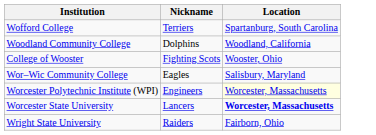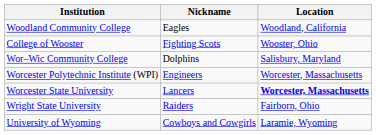 <table class="wikitable">
 <tr>
 <th>Institution</th>
 <th>Nickname</th>
 <th>Location</th>
 </tr>
 <tr>
-<td><a href='#'>Wofford College</a></td>
-<td><a href='#'>Terriers</a></td>
-<td><a href='#'>Spartanburg, South Carolina</a></td>
-</tr>
-<tr>
 <td><a href='#'>Woodland Community College</a></td>
-<td>Dolphins</td>
+<td>Eagles</td>
 <td><a href='#'>Woodland, California</a></td>
 </tr>
 <tr>
 <td><a href='#'>College of Wooster</a></td>
 <td><a href='#'>Fighting Scots</a></td>
 <td><a href='#'>Wooster, Ohio</a></td>
 </tr>
 <tr>
 <td><a href='#'>Wor–Wic Community College</a></td>
-<td>Eagles</td>
+<td>Dolphins</td>
 <td><a href='#'>Salisbury, Maryland</a></td>
 </tr>
 <tr>
 <td><a href='#'>Worcester Polytechnic Institute</a> (WPI)</td>
 <td><a href='#'>Engineers</a></td>
-<td style="background: lightyellow;"><a href='#'>Worcester, Massachusetts</a></td>
+<td><a href='#'>Worcester, Massachusetts</a></td>
 </tr>
 <tr>
 <td><a href='#'>Worcester State University</a></td>
 <td><a href='#'>Lancers</a></td>
 <td><strong><a href='#'>Worcester, Massachusetts</a></strong></td>
 </tr>
 <tr>
 <td><a href='#'>Wright State University</a></td>
 <td><a href='#'>Raiders</a></td>
 <td><a href='#'>Fairborn, Ohio</a></td>
 </tr>
+<tr>
+<td><a href='#'>University of Wyoming</a></td>
+<td><a href='#'>Cowboys and Cowgirls</a></td>
+<td><a href='#'>Laramie, Wyoming</a></td>
+</tr>
 </table>
